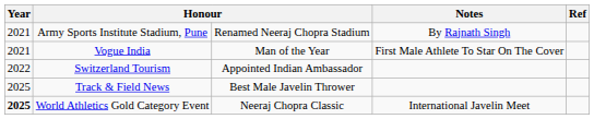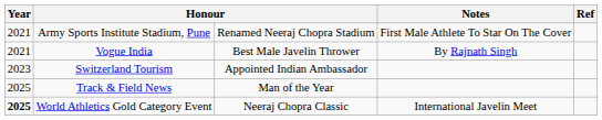 <table class="wikitable" style="text-align:center;">
 <tr>
 <th>Year</th>
 <th colspan=2>Honour</th>
 <th>Notes</th>
 <th>Ref</th>
 </tr>
 <tr>
 <td>2021</td>
 <td>Army Sports Institute Stadium, <a href='#'>Pune</a></td>
 <td>Renamed Neeraj Chopra Stadium</td>
-<td>By <a href='#'>Rajnath Singh</a></td>
+<td>First Male Athlete To Star On The Cover</td>
 <td></td>
 </tr>
 <tr>
 <td>2021</td>
 <td><a href='#'>Vogue India</a></td>
-<td>Man of the Year</td>
-<td>First Male Athlete To Star On The Cover</td>
+<td>Best Male Javelin Thrower</td>
+<td>By <a href='#'>Rajnath Singh</a></td>
 <td></td>
 </tr>
 <tr>
-<td>2022</td>
+<td>2023</td>
 <td><a href='#'>Switzerland Tourism</a></td>
 <td>Appointed Indian Ambassador</td>
 <td></td>
 <td></td>
 </tr>
 <tr>
 <td>2025</td>
 <td><a href='#'>Track & Field News</a></td>
-<td>Best Male Javelin Thrower</td>
+<td>Man of the Year</td>
 <td></td>
 <td></td>
 </tr>
 <tr>
 <td><strong>2025</strong></td>
 <td><a href='#'>World Athletics</a> Gold Category Event</td>
 <td>Neeraj Chopra Classic</td>
 <td>International Javelin Meet</td>
 <td></td>
 </tr>
 </table>
